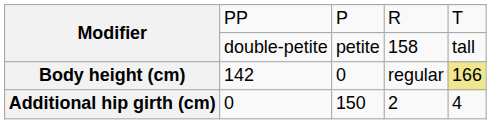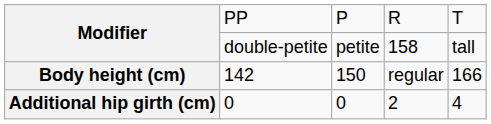 <table class="wikitable">
 <tr>
 <th rowspan=2>Modifier</th>
 <td>PP</td>
 <td>P</td>
 <td>R</td>
 <td>T</td>
 </tr>
 <tr>
 <td>double-petite</td>
 <td>petite</td>
 <td>158</td>
 <td>tall</td>
 </tr>
 <tr>
 <th>Body height (cm)</th>
 <td>142</td>
-<td>0</td>
+<td>150</td>
 <td>regular</td>
-<td style="background: khaki;">166</td>
+<td>166</td>
 </tr>
 <tr>
 <th>Additional hip girth (cm)</th>
 <td>0</td>
-<td>150</td>
+<td>0</td>
 <td>2</td>
 <td>4</td>
 </tr>
 </table>
